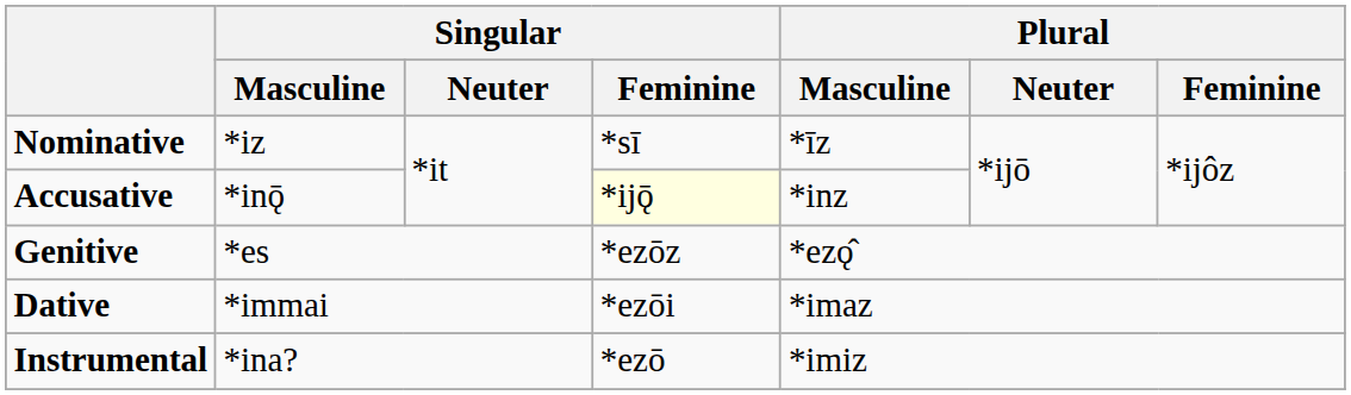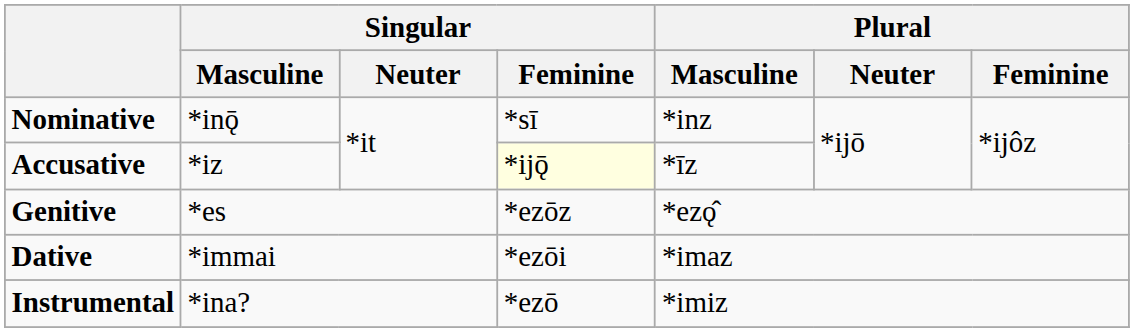 <table class="wikitable">
 <tr>
 <th rowspan="2"></th>
 <th colspan="3" style="text-align:center;"><strong>Singular</strong></th>
 <th colspan="3"><strong>Plural</strong></th>
 </tr>
 <tr>
 <th width="80px"><strong>Masculine</strong></th>
 <th width="80px"><strong>Neuter</strong></th>
 <th width="80px"><strong>Feminine</strong></th>
 <th width="80px"><strong>Masculine</strong></th>
 <th width="80px"><strong>Neuter</strong></th>
 <th width="80px"><strong>Feminine</strong></th>
 </tr>
 <tr>
 <td><strong>Nominative</strong></td>
-<td>*iz</td>
+<td>*inǭ</td>
 <td rowspan="2">*it</td>
 <td>*sī</td>
-<td>*īz</td>
+<td>*inz</td>
 <td rowspan="2">*ijō</td>
 <td rowspan="2">*ijôz</td>
 </tr>
 <tr>
 <td><strong>Accusative</strong></td>
-<td>*inǭ</td>
+<td>*iz</td>
 <td style="background: lightyellow;">*ijǭ</td>
-<td>*inz</td>
+<td>*īz</td>
 </tr>
 <tr>
 <td><strong>Genitive</strong></td>
 <td colspan="2">*es</td>
 <td>*ezōz</td>
 <td colspan="3">*ezǫ̂</td>
 </tr>
 <tr>
 <td><strong>Dative</strong></td>
 <td colspan="2">*immai</td>
 <td>*ezōi</td>
 <td colspan="3">*imaz</td>
 </tr>
 <tr>
 <td><strong>Instrumental</strong></td>
 <td colspan="2">*ina?</td>
 <td>*ezō</td>
 <td colspan="3">*imiz</td>
 </tr>
 </table>
